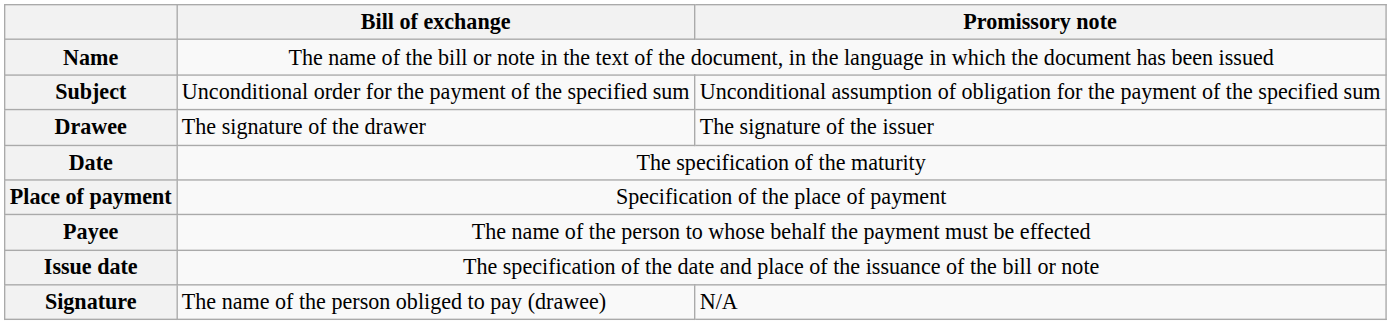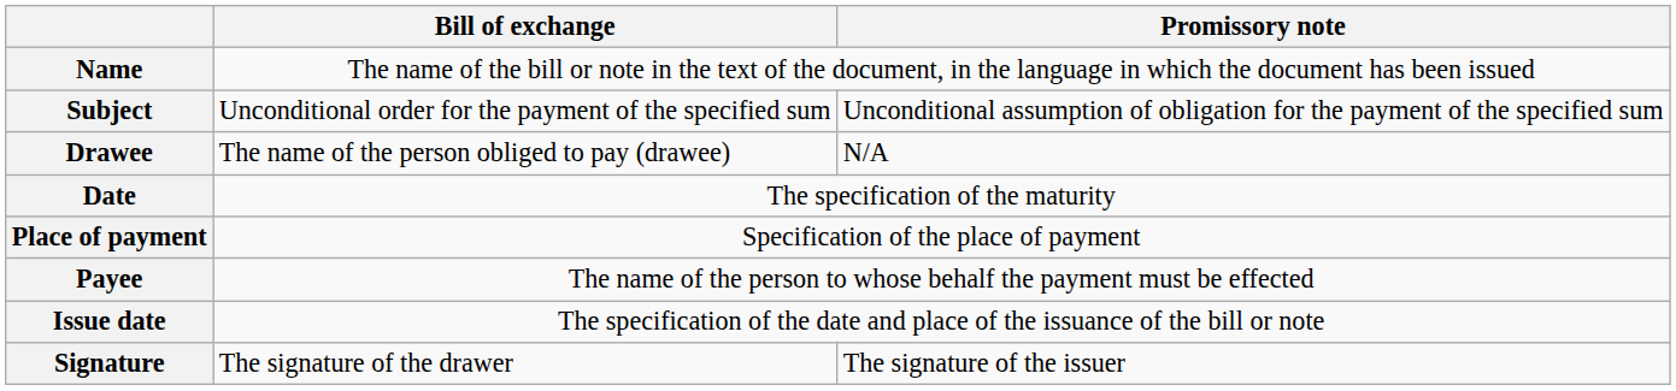 <table class="wikitable">
 <tr>
 <th></th>
 <th>Bill of exchange</th>
 <th>Promissory note</th>
 </tr>
 <tr>
 <th>Name</th>
 <td colspan="2" align="center">The name of the bill or note in the text of the document, in the language in which the document has been issued</td>
 </tr>
 <tr>
 <th>Subject</th>
 <td>Unconditional order for the payment of the specified sum</td>
 <td>Unconditional assumption of obligation for the payment of the specified sum</td>
 </tr>
 <tr>
 <th>Drawee</th>
-<td>The signature of the drawer</td>
-<td>The signature of the issuer</td>
+<td>The name of the person obliged to pay (drawee)</td>
+<td>N/A</td>
 </tr>
 <tr>
 <th>Date</th>
 <td colspan="2" align="center">The specification of the maturity</td>
 </tr>
 <tr>
 <th>Place of payment</th>
 <td colspan="2" align="center">Specification of the place of payment</td>
 </tr>
 <tr>
 <th>Payee</th>
 <td colspan="2" align="center">The name of the person to whose behalf the payment must be effected</td>
 </tr>
 <tr>
 <th>Issue date</th>
 <td colspan="2" align="center">The specification of the date and place of the issuance of the bill or note</td>
 </tr>
 <tr>
 <th>Signature</th>
-<td>The name of the person obliged to pay (drawee)</td>
-<td>N/A</td>
+<td>The signature of the drawer</td>
+<td>The signature of the issuer</td>
 </tr>
 </table>
